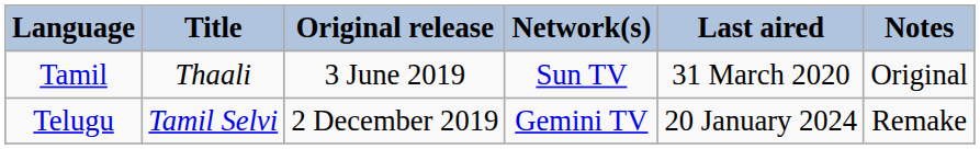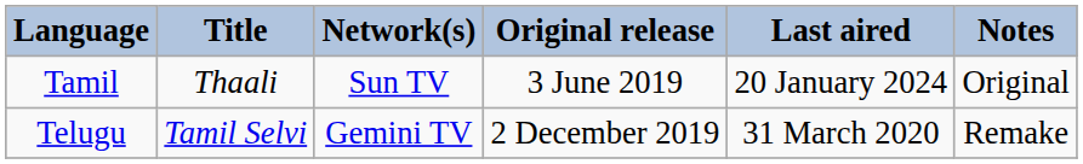 <table class="wikitable sortable" style="text-align:center;">
 <tr>
 <th style="background:LightSteelBlue;">Language</th>
 <th style="background:LightSteelBlue;">Title</th>
+<th style="background:LightSteelBlue;">Network(s)</th>
 <th style="background:LightSteelBlue;">Original release</th>
-<th style="background:LightSteelBlue;">Network(s)</th>
 <th style="background:LightSteelBlue;">Last aired</th>
 <th style="background:LightSteelBlue;">Notes</th>
 </tr>
 <tr>
 <td><a href='#'>Tamil</a></td>
 <td><em>Thaali</em></td>
+<td><a href='#'>Sun TV</a></td>
 <td>3 June 2019</td>
-<td><a href='#'>Sun TV</a></td>
-<td>31 March 2020</td>
+<td>20 January 2024</td>
 <td>Original</td>
 </tr>
 <tr>
 <td><a href='#'>Telugu</a></td>
 <td><em><a href='#'>Tamil Selvi</a></em></td>
+<td><a href='#'>Gemini TV</a></td>
 <td>2 December 2019</td>
-<td><a href='#'>Gemini TV</a></td>
-<td>20 January 2024</td>
+<td>31 March 2020</td>
 <td>Remake</td>
 </tr>
 </table>
